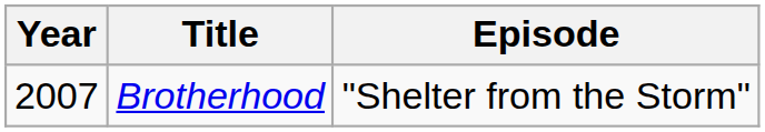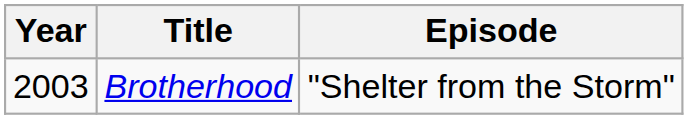 <table class="wikitable plainrowheaders">
 <tr>
 <th>Year</th>
 <th>Title</th>
 <th>Episode</th>
 </tr>
 <tr>
-<td>2007</td>
+<td>2003</td>
 <td><em><a href='#'>Brotherhood</a></em></td>
 <td>"Shelter from the Storm"</td>
 </tr>
 </table>
